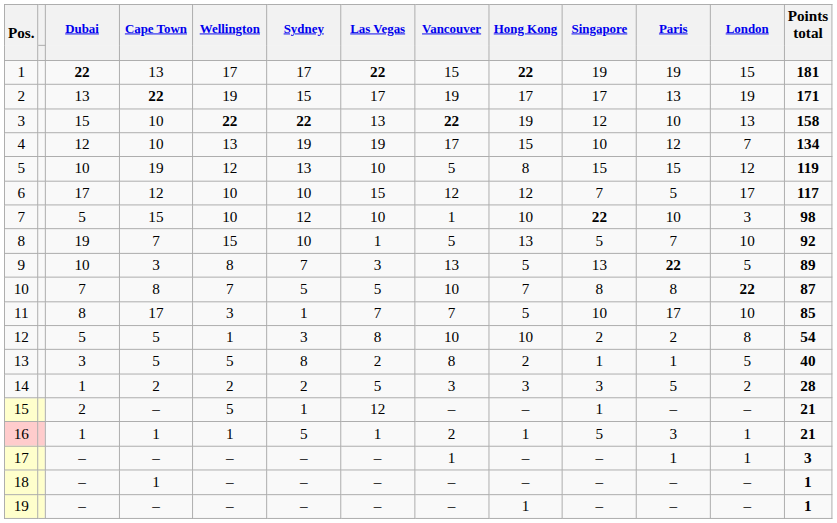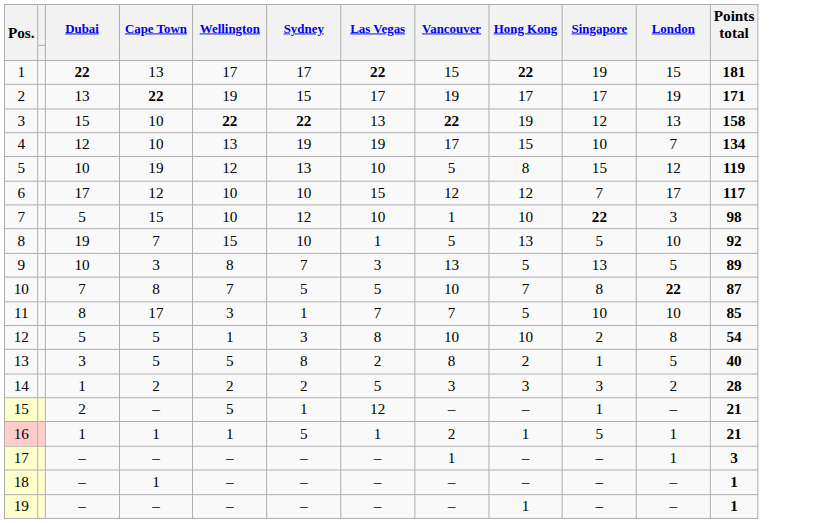 <table class="wikitable sortable" style="text-align:center;">
 <tr>
 <th style="border-bottom:1px solid transparent;"><br>Pos.</th>
 <th></th>
 <th style="vertical-align:top;width:5.5em;border-bottom:1px solid transparent;padding:1px;font-size:85%;"><br><a href='#'>Dubai</a></th>
 <th style="vertical-align:top;width:5.5em;border-bottom:1px solid transparent;padding:1px;font-size:85%;"><br><a href='#'>Cape Town</a></th>
 <th style="vertical-align:top;width:5.5em;border-bottom:1px solid transparent;padding:1px;font-size:85%;"><br><a href='#'>Wellington</a></th>
 <th style="vertical-align:top;width:5.5em;border-bottom:1px solid transparent;padding:1px;font-size:85%;"><br><a href='#'>Sydney</a></th>
 <th style="vertical-align:top;width:5.5em;border-bottom:1px solid transparent;padding:1px;font-size:85%;"><br><a href='#'>Las Vegas</a></th>
 <th style="vertical-align:top;width:5.5em;border-bottom:1px solid transparent;padding:1px;font-size:85%;"><br><a href='#'>Vancouver</a></th>
 <th style="vertical-align:top;width:5.5em;border-bottom:1px solid transparent;padding:1px;font-size:85%;"><br><a href='#'>Hong Kong</a></th>
 <th style="vertical-align:top;width:5.5em;border-bottom:1px solid transparent;padding:1px;font-size:85%;"><br><a href='#'>Singapore</a></th>
-<th style="vertical-align:top;width:5.5em;border-bottom:1px solid transparent;padding:1px;font-size:85%;"><br><a href='#'>Paris</a></th>
 <th style="vertical-align:top;width:5.5em;border-bottom:1px solid transparent;padding:1px;font-size:85%;"><br><a href='#'>London</a></th>
 <th style="border-bottom:1px solid transparent;">Points<br>total</th>
 </tr>
 <tr style="line-height:8px;">
 <th style="border-top:1px solid transparent;"> </th>
 <th style="border-top:1px solid transparent;"></th>
-<th data-sort-type="number" style="border-top:1px solid transparent;"></th>
 <th data-sort-type="number" style="border-top:1px solid transparent;"></th>
 <th data-sort-type="number" style="border-top:1px solid transparent;"></th>
 <th data-sort-type="number" style="border-top:1px solid transparent;"></th>
 <th data-sort-type="number" style="border-top:1px solid transparent;"></th>
 <th data-sort-type="number" style="border-top:1px solid transparent;"></th>
 <th data-sort-type="number" style="border-top:1px solid transparent;"></th>
 <th data-sort-type="number" style="border-top:1px solid transparent;"></th>
 <th data-sort-type="number" style="border-top:1px solid transparent;"></th>
 <th data-sort-type="number" style="border-top:1px solid transparent;"></th>
 <th data-sort-type="number" style="border-top:1px solid transparent;"> </th>
 </tr>
 <tr>
 <td>1</td>
 <td align=left></td>
 <td><strong>22</strong></td>
 <td>13</td>
 <td>17</td>
 <td>17</td>
 <td><strong>22</strong></td>
 <td>15</td>
 <td><strong>22</strong></td>
 <td>19</td>
-<td>19</td>
 <td>15</td>
 <td><strong>181</strong></td>
 </tr>
 <tr>
 <td>2</td>
 <td align=left></td>
 <td>13</td>
 <td><strong>22</strong></td>
 <td>19</td>
 <td>15</td>
 <td>17</td>
 <td>19</td>
 <td>17</td>
 <td>17</td>
-<td>13</td>
 <td>19</td>
 <td><strong>171</strong></td>
 </tr>
 <tr>
 <td>3</td>
 <td align=left></td>
 <td>15</td>
 <td>10</td>
 <td><strong>22</strong></td>
 <td><strong>22</strong></td>
 <td>13</td>
 <td><strong>22</strong></td>
 <td>19</td>
 <td>12</td>
-<td>10</td>
 <td>13</td>
 <td><strong>158</strong></td>
 </tr>
 <tr>
 <td>4</td>
 <td align=left></td>
 <td>12</td>
 <td>10</td>
 <td>13</td>
 <td>19</td>
 <td>19</td>
 <td>17</td>
 <td>15</td>
 <td>10</td>
-<td>12</td>
 <td>7</td>
 <td><strong>134</strong></td>
 </tr>
 <tr>
 <td>5</td>
 <td align=left></td>
 <td>10</td>
 <td>19</td>
 <td>12</td>
 <td>13</td>
 <td>10</td>
 <td>5</td>
 <td>8</td>
-<td>15</td>
 <td>15</td>
 <td>12</td>
 <td><strong>119</strong></td>
 </tr>
 <tr>
 <td>6</td>
 <td align=left></td>
 <td>17</td>
 <td>12</td>
 <td>10</td>
 <td>10</td>
 <td>15</td>
 <td>12</td>
 <td>12</td>
 <td>7</td>
-<td>5</td>
 <td>17</td>
 <td><strong>117</strong></td>
 </tr>
 <tr>
 <td>7</td>
 <td align=left></td>
 <td>5</td>
 <td>15</td>
 <td>10</td>
 <td>12</td>
 <td>10</td>
 <td>1</td>
 <td>10</td>
 <td><strong>22</strong></td>
-<td>10</td>
 <td>3</td>
 <td><strong>98</strong></td>
 </tr>
 <tr>
 <td>8</td>
 <td align=left></td>
 <td>19</td>
 <td>7</td>
 <td>15</td>
 <td>10</td>
 <td>1</td>
 <td>5</td>
 <td>13</td>
 <td>5</td>
-<td>7</td>
 <td>10</td>
 <td><strong>92</strong></td>
 </tr>
 <tr>
 <td>9</td>
 <td align=left></td>
 <td>10</td>
 <td>3</td>
 <td>8</td>
 <td>7</td>
 <td>3</td>
 <td>13</td>
 <td>5</td>
 <td>13</td>
-<td><strong>22</strong></td>
 <td>5</td>
 <td><strong>89</strong></td>
 </tr>
 <tr>
 <td>10</td>
 <td align=left></td>
 <td>7</td>
 <td>8</td>
 <td>7</td>
 <td>5</td>
 <td>5</td>
 <td>10</td>
 <td>7</td>
-<td>8</td>
 <td>8</td>
 <td><strong>22</strong></td>
 <td><strong>87</strong></td>
 </tr>
 <tr>
 <td>11</td>
 <td align=left></td>
 <td>8</td>
 <td>17</td>
 <td>3</td>
 <td>1</td>
 <td>7</td>
 <td>7</td>
 <td>5</td>
 <td>10</td>
-<td>17</td>
 <td>10</td>
 <td><strong>85</strong></td>
 </tr>
 <tr>
 <td>12</td>
 <td align=left></td>
 <td>5</td>
 <td>5</td>
 <td>1</td>
 <td>3</td>
 <td>8</td>
 <td>10</td>
 <td>10</td>
-<td>2</td>
 <td>2</td>
 <td>8</td>
 <td><strong>54</strong></td>
 </tr>
 <tr>
 <td>13</td>
 <td align=left></td>
 <td>3</td>
 <td>5</td>
 <td>5</td>
 <td>8</td>
 <td>2</td>
 <td>8</td>
 <td>2</td>
 <td>1</td>
-<td>1</td>
 <td>5</td>
 <td><strong>40</strong></td>
 </tr>
 <tr>
 <td>14</td>
 <td align=left></td>
 <td>1</td>
 <td>2</td>
 <td>2</td>
 <td>2</td>
 <td>5</td>
 <td>3</td>
 <td>3</td>
 <td>3</td>
-<td>5</td>
 <td>2</td>
 <td><strong>28</strong></td>
 </tr>
 <tr>
 <td bgcolor=#ffc>15</td>
 <td bgcolor=#ffc align=left></td>
 <td>2</td>
 <td>–</td>
 <td>5</td>
 <td>1</td>
 <td>12</td>
 <td>–</td>
 <td>–</td>
 <td>1</td>
 <td>–</td>
-<td>–</td>
 <td><strong>21</strong></td>
 </tr>
 <tr>
 <td bgcolor=#fcc>16</td>
 <td bgcolor=#fcc align=left></td>
 <td>1</td>
 <td>1</td>
 <td>1</td>
 <td>5</td>
 <td>1</td>
 <td>2</td>
 <td>1</td>
 <td>5</td>
-<td>3</td>
 <td>1</td>
 <td><strong>21</strong></td>
 </tr>
 <tr>
 <td bgcolor=#ffc>17</td>
 <td bgcolor=#ffc align=left></td>
 <td>–</td>
 <td>–</td>
 <td>–</td>
 <td>–</td>
 <td>–</td>
 <td>1</td>
 <td>–</td>
 <td>–</td>
 <td>1</td>
-<td>1</td>
 <td><strong>3</strong></td>
 </tr>
 <tr>
 <td bgcolor=#ffc>18</td>
 <td bgcolor=#ffc align=left></td>
 <td>–</td>
 <td>1</td>
-<td>–</td>
 <td>–</td>
 <td>–</td>
 <td>–</td>
 <td>–</td>
 <td>–</td>
 <td>–</td>
 <td>–</td>
 <td><strong>1</strong></td>
 </tr>
 <tr>
 <td bgcolor=#ffc>19</td>
 <td bgcolor=#ffc align=left></td>
 <td>–</td>
 <td>–</td>
 <td>–</td>
 <td>–</td>
 <td>–</td>
 <td>–</td>
 <td>1</td>
 <td>–</td>
 <td>–</td>
-<td>–</td>
 <td><strong>1</strong></td>
 </tr>
 </table>
